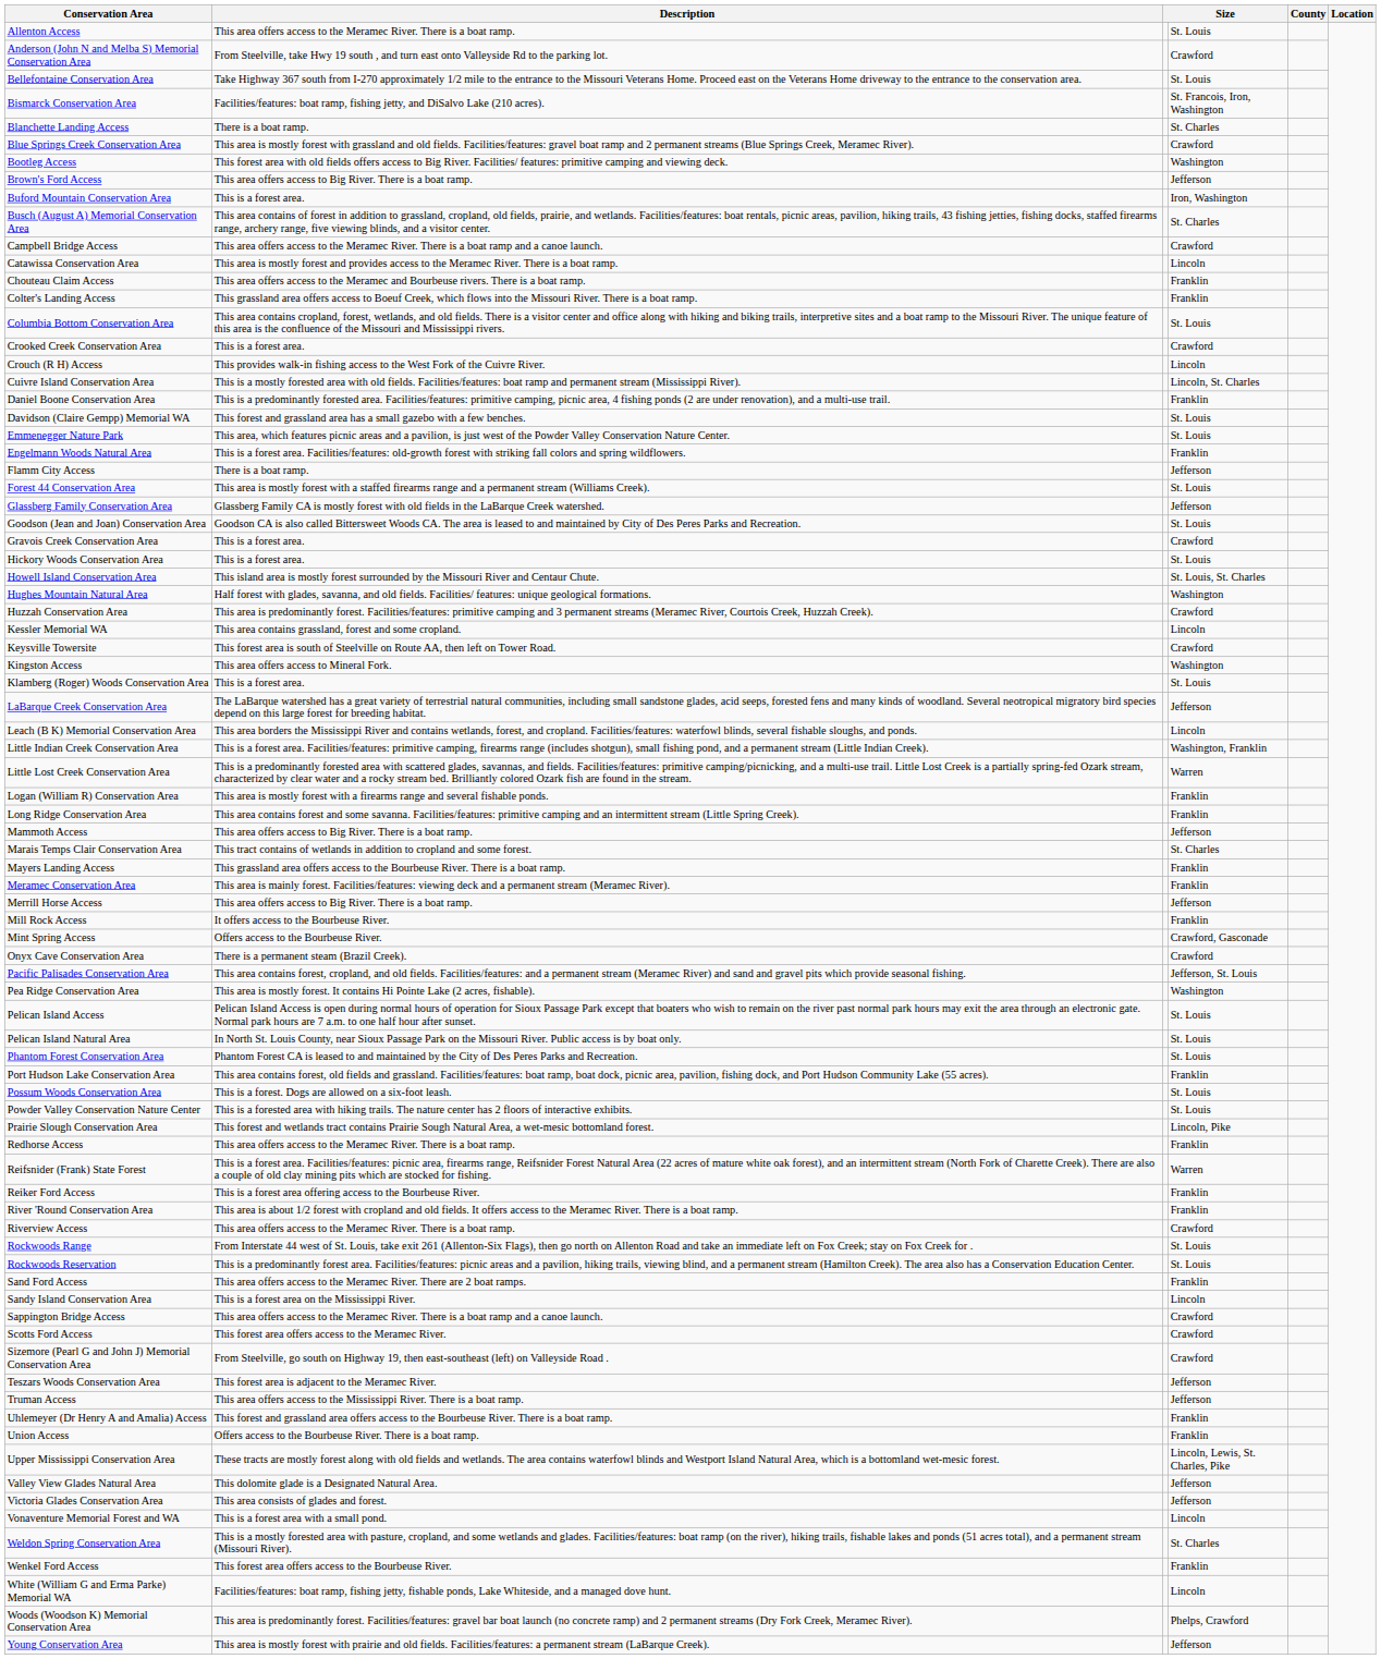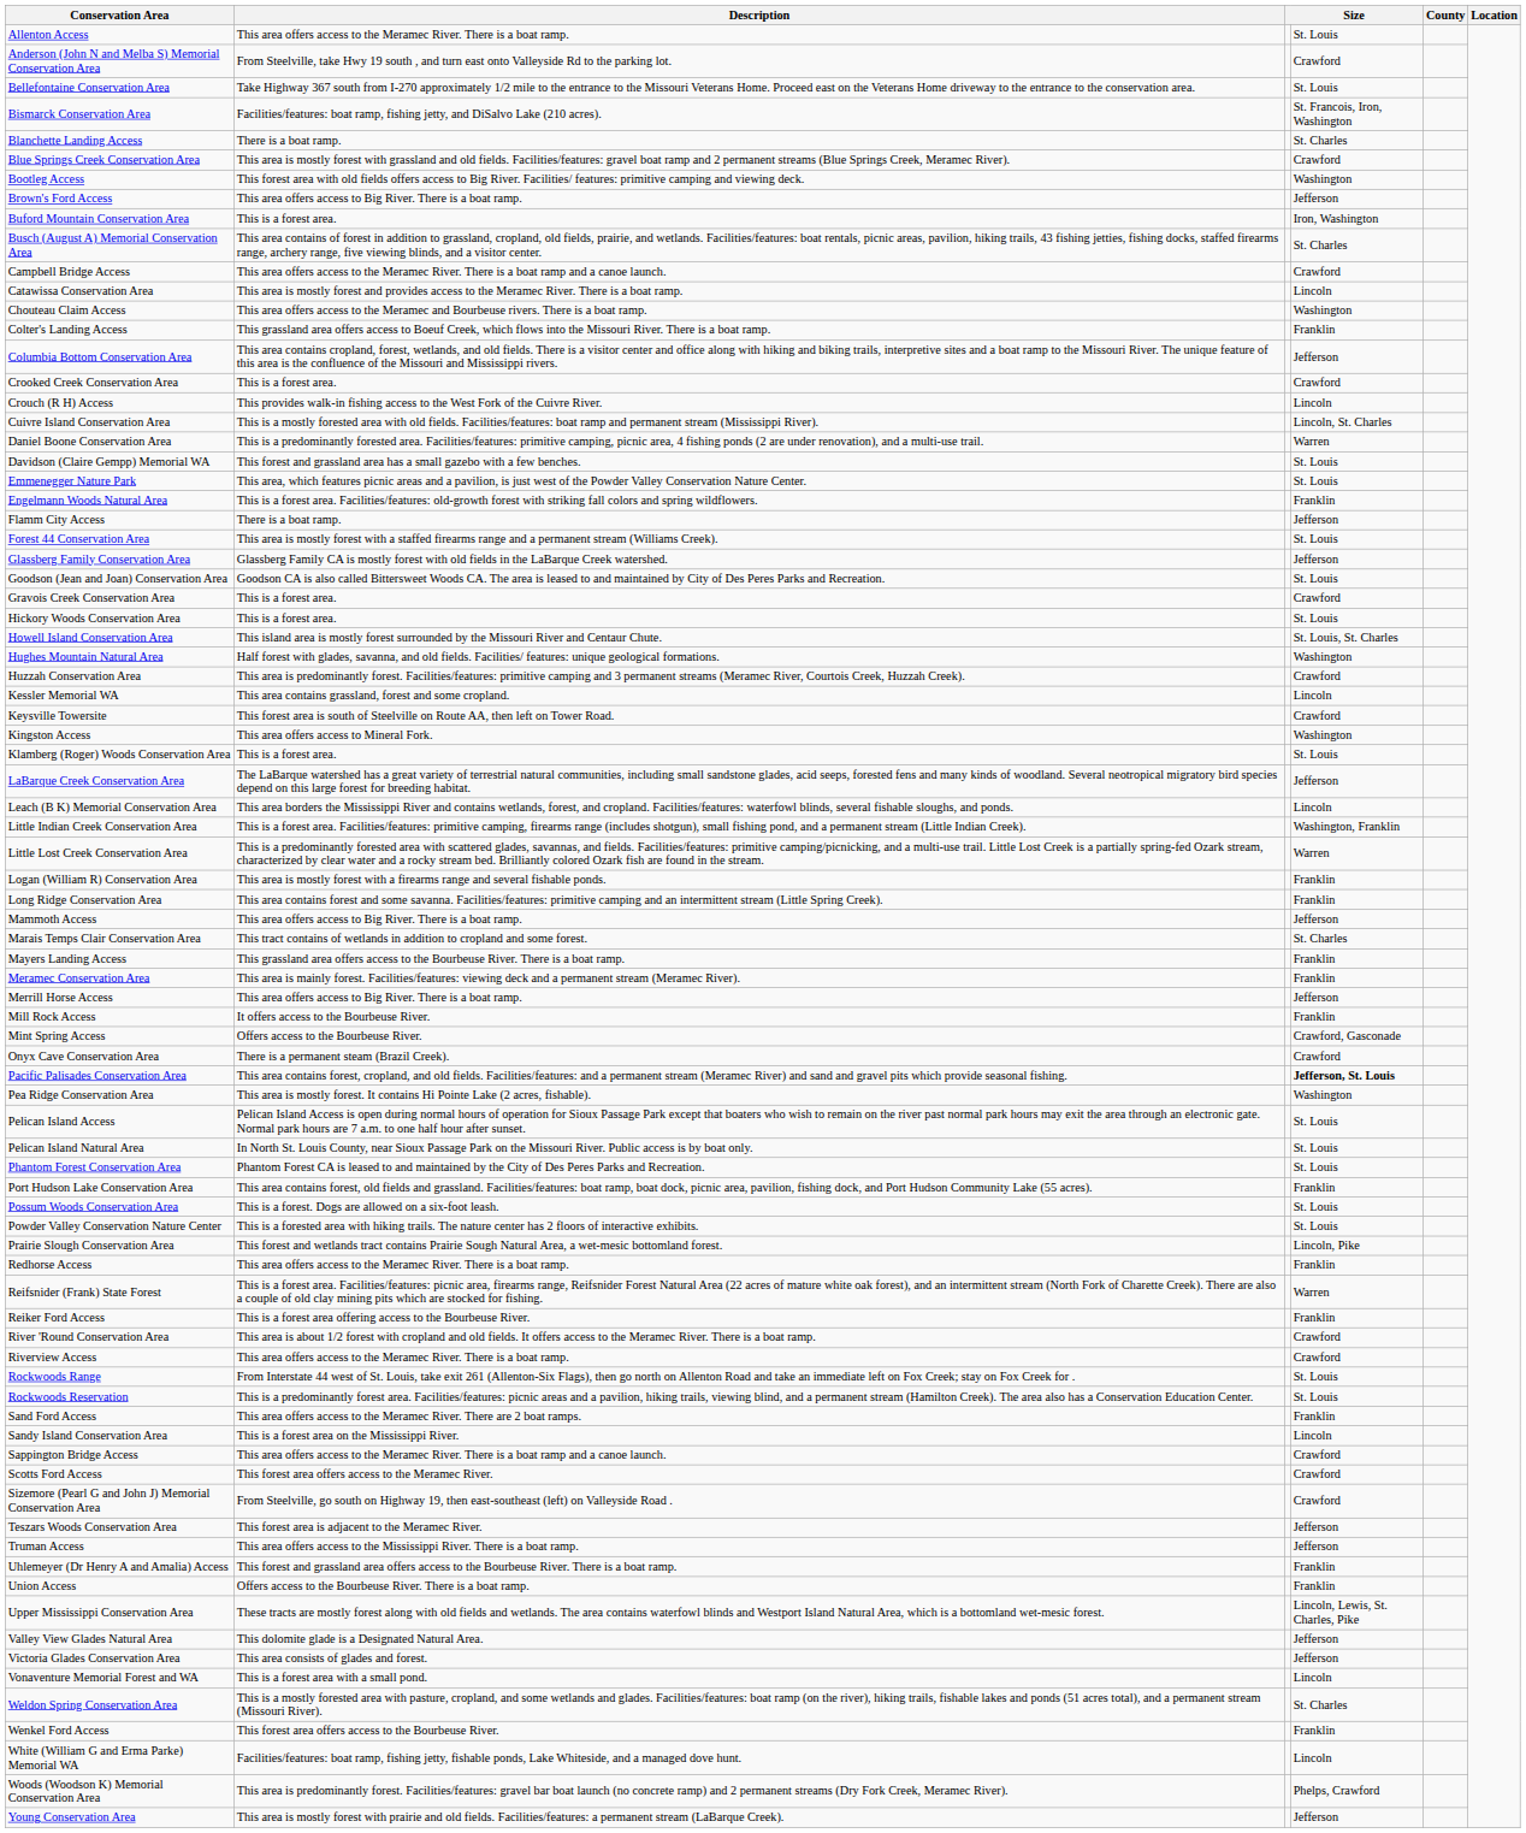 <table class="wikitable">
 <tr>
 <th>Conservation Area</th>
 <th>Description</th>
 <th colspan=2>Size</th>
 <th>County</th>
 <th>Location</th>
 </tr>
 <tr>
 <td><a href='#'>Allenton Access</a></td>
 <td>This area offers access to the Meramec River. There is a boat ramp.</td>
 <td></td>
 <td>St. Louis</td>
 <td></td>
 </tr>
 <tr>
 <td><a href='#'>Anderson (John N and Melba S) Memorial Conservation Area</a></td>
 <td>From Steelville, take Hwy 19 south , and turn east onto Valleyside Rd  to the parking lot. </td>
 <td></td>
 <td>Crawford</td>
 <td></td>
 </tr>
 <tr>
 <td><a href='#'>Bellefontaine Conservation Area</a></td>
 <td>Take Highway 367 south from I-270 approximately 1/2 mile to the entrance to the Missouri Veterans Home. Proceed east on the Veterans Home driveway to the entrance to the conservation area.</td>
 <td></td>
 <td>St. Louis</td>
 <td></td>
 </tr>
 <tr>
 <td><a href='#'>Bismarck Conservation Area</a></td>
 <td>Facilities/features: boat ramp, fishing jetty, and DiSalvo Lake (210 acres). </td>
 <td></td>
 <td>St. Francois, Iron, Washington</td>
 <td></td>
 </tr>
 <tr>
 <td><a href='#'>Blanchette Landing Access</a></td>
 <td>There is a boat ramp.</td>
 <td></td>
 <td>St. Charles</td>
 <td></td>
 </tr>
 <tr>
 <td><a href='#'>Blue Springs Creek Conservation Area</a></td>
 <td>This area is mostly forest with grassland and old fields. Facilities/features: gravel boat ramp and 2 permanent streams (Blue Springs Creek, Meramec River). </td>
 <td></td>
 <td>Crawford</td>
 <td></td>
 </tr>
 <tr>
 <td><a href='#'>Bootleg Access</a></td>
 <td>This forest area with old fields offers access to Big River. Facilities/ features: primitive camping and viewing deck.</td>
 <td></td>
 <td>Washington</td>
 <td></td>
 </tr>
 <tr>
 <td><a href='#'>Brown's Ford Access</a></td>
 <td>This area offers access to Big River. There is a boat ramp.</td>
 <td></td>
 <td>Jefferson</td>
 <td></td>
 </tr>
 <tr>
 <td><a href='#'>Buford Mountain Conservation Area</a></td>
 <td>This is a forest area. </td>
 <td></td>
 <td>Iron, Washington</td>
 <td></td>
 </tr>
 <tr>
 <td><a href='#'>Busch (August A) Memorial Conservation Area</a></td>
 <td>This  area contains  of forest in addition to grassland, cropland, old fields, prairie, and wetlands. Facilities/features: boat rentals, picnic areas, pavilion, hiking trails, 43 fishing jetties, fishing docks, staffed firearms range, archery range, five viewing blinds, and a visitor center. </td>
 <td></td>
 <td>St. Charles</td>
 <td></td>
 </tr>
 <tr>
 <td>Campbell Bridge Access</td>
 <td>This area offers access to the Meramec River. There is a boat ramp and a canoe launch. </td>
 <td></td>
 <td>Crawford</td>
 <td></td>
 </tr>
 <tr>
 <td>Catawissa Conservation Area</td>
 <td>This area is mostly forest and provides access to the Meramec River. There is a boat ramp. </td>
 <td></td>
 <td>Lincoln</td>
 <td></td>
 </tr>
 <tr>
 <td>Chouteau Claim Access</td>
 <td>This area offers access to the Meramec and Bourbeuse rivers. There is a boat ramp. </td>
 <td></td>
-<td>Franklin</td>
+<td>Washington</td>
 <td></td>
 </tr>
 <tr>
 <td>Colter's Landing Access</td>
 <td>This grassland area offers access to Boeuf Creek, which flows into the Missouri River. There is a boat ramp. </td>
 <td></td>
 <td>Franklin</td>
 <td></td>
 </tr>
 <tr>
 <td><a href='#'>Columbia Bottom Conservation Area</a></td>
 <td>This area contains cropland, forest, wetlands, and old fields. There is a visitor center and office along with hiking and biking trails, interpretive sites and a boat ramp to the Missouri River. The unique feature of this area is the confluence of the Missouri and Mississippi rivers. </td>
 <td></td>
-<td>St. Louis</td>
+<td>Jefferson</td>
 <td></td>
 </tr>
 <tr>
 <td>Crooked Creek Conservation Area</td>
 <td>This is a forest area. </td>
 <td></td>
 <td>Crawford</td>
 <td></td>
 </tr>
 <tr>
 <td>Crouch (R H) Access</td>
 <td>This provides walk-in fishing access to the West Fork of the Cuivre River. </td>
 <td></td>
 <td>Lincoln</td>
 <td></td>
 </tr>
 <tr>
 <td>Cuivre Island Conservation Area</td>
 <td>This is a mostly forested area with old fields. Facilities/features: boat ramp and permanent stream (Mississippi River). </td>
 <td></td>
 <td>Lincoln, St. Charles</td>
 <td></td>
 </tr>
 <tr>
 <td>Daniel Boone Conservation Area</td>
 <td>This is a predominantly forested area. Facilities/features: primitive camping, picnic area, 4 fishing ponds (2 are under renovation), and a multi-use trail. </td>
 <td></td>
-<td>Franklin</td>
+<td>Warren</td>
 <td></td>
 </tr>
 <tr>
 <td>Davidson (Claire Gempp) Memorial WA</td>
 <td>This forest and grassland area has a small gazebo with a few benches. </td>
 <td></td>
 <td>St. Louis</td>
 <td></td>
 </tr>
 <tr>
 <td><a href='#'>Emmenegger Nature Park</a></td>
 <td>This area, which features picnic areas and a pavilion, is just west of the Powder Valley Conservation Nature Center. </td>
 <td></td>
 <td>St. Louis</td>
 <td></td>
 </tr>
 <tr>
 <td><a href='#'>Engelmann Woods Natural Area</a></td>
 <td>This is a forest area. Facilities/features: old-growth forest with striking fall colors and spring wildflowers. </td>
 <td></td>
 <td>Franklin</td>
 <td></td>
 </tr>
 <tr>
 <td>Flamm City Access</td>
 <td>There is a boat ramp.</td>
 <td></td>
 <td>Jefferson</td>
 <td></td>
 </tr>
 <tr>
 <td><a href='#'>Forest 44 Conservation Area</a></td>
 <td>This area is mostly forest with a staffed firearms range and a permanent stream (Williams Creek). </td>
 <td></td>
 <td>St. Louis</td>
 <td></td>
 </tr>
 <tr>
 <td><a href='#'>Glassberg Family Conservation Area</a></td>
 <td>Glassberg Family CA is mostly forest with old fields in the LaBarque Creek watershed. </td>
 <td></td>
 <td>Jefferson</td>
 <td></td>
 </tr>
 <tr>
 <td>Goodson (Jean and Joan) Conservation Area</td>
 <td>Goodson CA is also called Bittersweet Woods CA. The area is leased to and maintained by City of Des Peres Parks and Recreation. </td>
 <td></td>
 <td>St. Louis</td>
 <td></td>
 </tr>
 <tr>
 <td>Gravois Creek Conservation Area</td>
 <td>This is a forest area.</td>
 <td></td>
 <td>Crawford</td>
 <td></td>
 </tr>
 <tr>
 <td>Hickory Woods Conservation Area</td>
 <td>This is a forest area.</td>
 <td></td>
 <td>St. Louis</td>
 <td></td>
 </tr>
 <tr>
 <td><a href='#'>Howell Island Conservation Area</a></td>
 <td>This island area is mostly forest surrounded by the Missouri River and Centaur Chute. </td>
 <td></td>
 <td>St. Louis, St. Charles</td>
 <td></td>
 </tr>
 <tr>
 <td><a href='#'>Hughes Mountain Natural Area</a></td>
 <td>Half forest with glades, savanna, and old fields. Facilities/ features: unique geological formations. </td>
 <td></td>
 <td>Washington</td>
 <td></td>
 </tr>
 <tr>
 <td>Huzzah Conservation Area</td>
 <td>This area is predominantly forest. Facilities/features: primitive camping and 3 permanent streams (Meramec River, Courtois Creek, Huzzah Creek). </td>
 <td></td>
 <td>Crawford</td>
 <td></td>
 </tr>
 <tr>
 <td>Kessler Memorial WA</td>
 <td>This area contains grassland, forest and some cropland. </td>
 <td></td>
 <td>Lincoln</td>
 <td></td>
 </tr>
 <tr>
 <td>Keysville Towersite</td>
 <td>This forest area is  south of Steelville on Route AA, then left on Tower Road.</td>
 <td></td>
 <td>Crawford</td>
 <td></td>
 </tr>
 <tr>
 <td>Kingston Access</td>
 <td>This area offers access to Mineral Fork. </td>
 <td></td>
 <td>Washington</td>
 <td></td>
 </tr>
 <tr>
 <td>Klamberg (Roger) Woods Conservation Area</td>
 <td>This is a forest area.</td>
 <td></td>
 <td>St. Louis</td>
 <td></td>
 </tr>
 <tr>
 <td><a href='#'>LaBarque Creek Conservation Area</a></td>
 <td>The LaBarque watershed has a great variety of terrestrial natural communities, including small sandstone glades, acid seeps, forested fens and many kinds of woodland. Several neotropical migratory bird species depend on this large forest for breeding habitat. </td>
 <td></td>
 <td>Jefferson</td>
 <td></td>
 </tr>
 <tr>
 <td>Leach (B K) Memorial Conservation Area</td>
 <td>This area borders the Mississippi River and contains wetlands, forest, and cropland. Facilities/features: waterfowl blinds, several fishable sloughs, and ponds. </td>
 <td></td>
 <td>Lincoln</td>
 <td></td>
 </tr>
 <tr>
 <td>Little Indian Creek Conservation Area</td>
 <td>This is a forest area. Facilities/features: primitive camping, firearms range (includes shotgun), small fishing pond, and a permanent stream (Little Indian Creek). </td>
 <td></td>
 <td>Washington, Franklin</td>
 <td></td>
 </tr>
 <tr>
 <td>Little Lost Creek Conservation Area</td>
 <td>This is a predominantly forested area with scattered glades, savannas, and fields. Facilities/features: primitive camping/picnicking, and a  multi-use trail. Little Lost Creek is a partially spring-fed Ozark stream, characterized by clear water and a rocky stream bed. Brilliantly colored Ozark fish are found in the stream. </td>
 <td></td>
 <td>Warren</td>
 <td></td>
 </tr>
 <tr>
 <td>Logan (William R) Conservation Area</td>
 <td>This area is mostly forest with a firearms range and several fishable ponds. </td>
 <td></td>
 <td>Franklin</td>
 <td></td>
 </tr>
 <tr>
 <td>Long Ridge Conservation Area</td>
 <td>This area contains forest and some savanna. Facilities/features: primitive camping and an intermittent stream (Little Spring Creek). </td>
 <td></td>
 <td>Franklin</td>
 <td></td>
 </tr>
 <tr>
 <td>Mammoth Access</td>
 <td>This area offers access to Big River. There is a boat ramp.</td>
 <td></td>
 <td>Jefferson</td>
 <td></td>
 </tr>
 <tr>
 <td>Marais Temps Clair Conservation Area</td>
 <td>This tract contains  of wetlands in addition to cropland and some forest. </td>
 <td></td>
 <td>St. Charles</td>
 <td></td>
 </tr>
 <tr>
 <td>Mayers Landing Access</td>
 <td>This grassland area offers access to the Bourbeuse River. There is a boat ramp. </td>
 <td></td>
 <td>Franklin</td>
 <td></td>
 </tr>
 <tr>
 <td><a href='#'>Meramec Conservation Area</a></td>
 <td>This area is mainly forest. Facilities/features: viewing deck and a permanent stream (Meramec River). </td>
 <td></td>
 <td>Franklin</td>
 <td></td>
 </tr>
 <tr>
 <td>Merrill Horse Access</td>
 <td>This area offers access to Big River. There is a boat ramp.</td>
 <td></td>
 <td>Jefferson</td>
 <td></td>
 </tr>
 <tr>
 <td>Mill Rock Access</td>
 <td>It offers access to the Bourbeuse River. </td>
 <td></td>
 <td>Franklin</td>
 <td></td>
 </tr>
 <tr>
 <td>Mint Spring Access</td>
 <td>Offers access to the Bourbeuse River. </td>
 <td></td>
 <td>Crawford, Gasconade</td>
 <td></td>
 </tr>
 <tr>
 <td>Onyx Cave Conservation Area</td>
 <td>There is a permanent steam (Brazil Creek).</td>
 <td></td>
 <td>Crawford</td>
 <td></td>
 </tr>
 <tr>
 <td><a href='#'>Pacific Palisades Conservation Area</a></td>
 <td>This area contains forest, cropland, and old fields. Facilities/features: and a permanent stream (Meramec River) and sand and gravel pits which provide seasonal fishing. </td>
 <td></td>
-<td>Jefferson, St. Louis</td>
+<td><strong>Jefferson, St. Louis</strong></td>
 <td></td>
 </tr>
 <tr>
 <td>Pea Ridge Conservation Area</td>
 <td>This area is mostly forest. It contains Hi Pointe Lake (2 acres, fishable).</td>
 <td></td>
 <td>Washington</td>
 <td></td>
 </tr>
 <tr>
 <td>Pelican Island Access</td>
 <td>Pelican Island Access is open during normal hours of operation for Sioux Passage Park except that boaters who wish to remain on the river past normal park hours may exit the area through an electronic gate. Normal park hours are 7 a.m. to one half hour after sunset. </td>
 <td></td>
 <td>St. Louis</td>
 <td></td>
 </tr>
 <tr>
 <td>Pelican Island Natural Area</td>
 <td>In North St. Louis County, near Sioux Passage Park on the Missouri River. Public access is by boat only.</td>
 <td></td>
 <td>St. Louis</td>
 <td></td>
 </tr>
 <tr>
 <td><a href='#'>Phantom Forest Conservation Area</a></td>
 <td>Phantom Forest CA is leased to and maintained by the City of Des Peres Parks and Recreation. </td>
 <td></td>
 <td>St. Louis</td>
 <td></td>
 </tr>
 <tr>
 <td>Port Hudson Lake Conservation Area</td>
 <td>This area contains forest, old fields and grassland. Facilities/features: boat ramp, boat dock, picnic area, pavilion, fishing dock, and Port Hudson Community Lake (55 acres).</td>
 <td></td>
 <td>Franklin</td>
 <td></td>
 </tr>
 <tr>
 <td><a href='#'>Possum Woods Conservation Area</a></td>
 <td>This is a  forest. Dogs are allowed on a six-foot leash. </td>
 <td></td>
 <td>St. Louis</td>
 <td></td>
 </tr>
 <tr>
 <td>Powder Valley Conservation Nature Center</td>
 <td>This is a forested area with hiking trails. The nature center has 2 floors of interactive exhibits. </td>
 <td></td>
 <td>St. Louis</td>
 <td></td>
 </tr>
 <tr>
 <td>Prairie Slough Conservation Area</td>
 <td>This forest and wetlands tract contains Prairie Sough Natural Area, a wet-mesic bottomland forest. </td>
 <td></td>
 <td>Lincoln, Pike</td>
 <td></td>
 </tr>
 <tr>
 <td>Redhorse Access</td>
 <td>This area offers access to the Meramec River. There is a boat ramp. </td>
 <td></td>
 <td>Franklin</td>
 <td></td>
 </tr>
 <tr>
 <td>Reifsnider (Frank) State Forest</td>
 <td>This is a forest area. Facilities/features: picnic area, firearms range, Reifsnider Forest Natural Area (22 acres of mature white oak forest), and an intermittent stream (North Fork of Charette Creek). There are also a couple of old clay mining pits which are stocked for fishing. </td>
 <td></td>
 <td>Warren</td>
 <td></td>
 </tr>
 <tr>
 <td>Reiker Ford Access</td>
 <td>This is a forest area offering access to the Bourbeuse River. </td>
 <td></td>
 <td>Franklin</td>
 <td></td>
 </tr>
 <tr>
 <td>River 'Round Conservation Area</td>
 <td>This area is about 1/2 forest with cropland and old fields. It offers access to the Meramec River. There is a boat ramp. </td>
 <td></td>
-<td>Franklin</td>
+<td>Crawford</td>
 <td></td>
 </tr>
 <tr>
 <td>Riverview Access</td>
 <td>This area offers access to the Meramec River. There is a boat ramp. </td>
 <td></td>
 <td>Crawford</td>
 <td></td>
 </tr>
 <tr>
 <td><a href='#'>Rockwoods Range</a></td>
 <td>From Interstate 44 west of St. Louis, take exit 261 (Allenton-Six Flags), then go north on Allenton Road and take an immediate left on Fox Creek; stay on Fox Creek for .</td>
 <td></td>
 <td>St. Louis</td>
 <td></td>
 </tr>
 <tr>
 <td><a href='#'>Rockwoods Reservation</a></td>
 <td>This is a predominantly forest area. Facilities/features: picnic areas and a pavilion, hiking trails, viewing blind, and a permanent stream (Hamilton Creek). The area also has a Conservation Education Center. </td>
 <td></td>
 <td>St. Louis</td>
 <td></td>
 </tr>
 <tr>
 <td>Sand Ford Access</td>
 <td>This  area offers access to the Meramec River. There are 2 boat ramps. </td>
 <td></td>
 <td>Franklin</td>
 <td></td>
 </tr>
 <tr>
 <td>Sandy Island Conservation Area</td>
 <td>This is a forest area on the Mississippi River. </td>
 <td></td>
 <td>Lincoln</td>
 <td></td>
 </tr>
 <tr>
 <td>Sappington Bridge Access</td>
 <td>This area offers access to the Meramec River. There is a boat ramp and a canoe launch. </td>
 <td></td>
 <td>Crawford</td>
 <td></td>
 </tr>
 <tr>
 <td>Scotts Ford Access</td>
 <td>This forest area offers access to the Meramec River.</td>
 <td></td>
 <td>Crawford</td>
 <td></td>
 </tr>
 <tr>
 <td>Sizemore (Pearl G and John J) Memorial Conservation Area</td>
 <td>From Steelville, go  south on Highway 19, then east-southeast (left) on Valleyside Road .</td>
 <td></td>
 <td>Crawford</td>
 <td></td>
 </tr>
 <tr>
 <td>Teszars Woods Conservation Area</td>
 <td>This forest area is adjacent to the Meramec River.</td>
 <td></td>
 <td>Jefferson</td>
 <td></td>
 </tr>
 <tr>
 <td>Truman Access</td>
 <td>This area offers access to the Mississippi River. There is a boat ramp.</td>
 <td></td>
 <td>Jefferson</td>
 <td></td>
 </tr>
 <tr>
 <td>Uhlemeyer (Dr Henry A and Amalia) Access</td>
 <td>This forest and grassland area offers access to the Bourbeuse River. There is a boat ramp. </td>
 <td></td>
 <td>Franklin</td>
 <td></td>
 </tr>
 <tr>
 <td>Union Access</td>
 <td>Offers access to the Bourbeuse River. There is a boat ramp.</td>
 <td></td>
 <td>Franklin</td>
 <td></td>
 </tr>
 <tr>
 <td>Upper Mississippi Conservation Area</td>
 <td>These tracts are mostly forest along with old fields and wetlands. The area contains waterfowl blinds and Westport Island Natural Area, which is a bottomland wet-mesic forest. </td>
 <td></td>
 <td>Lincoln, Lewis, St. Charles, Pike</td>
 <td></td>
 </tr>
 <tr>
 <td>Valley View Glades Natural Area</td>
 <td>This dolomite glade is a Designated Natural Area. </td>
 <td></td>
 <td>Jefferson</td>
 <td></td>
 </tr>
 <tr>
 <td>Victoria Glades Conservation Area</td>
 <td>This area consists of glades and forest. </td>
 <td></td>
 <td>Jefferson</td>
 <td></td>
 </tr>
 <tr>
 <td>Vonaventure Memorial Forest and WA</td>
 <td>This is a forest area with a small pond.</td>
 <td></td>
 <td>Lincoln</td>
 <td></td>
 </tr>
 <tr>
 <td><a href='#'>Weldon Spring Conservation Area</a></td>
 <td>This is a mostly forested area with pasture, cropland, and some wetlands and glades. Facilities/features: boat ramp (on the river), hiking trails, fishable lakes and ponds (51 acres total), and a permanent stream (Missouri River). </td>
 <td></td>
 <td>St. Charles</td>
 <td></td>
 </tr>
 <tr>
 <td>Wenkel Ford Access</td>
 <td>This forest area offers access to the Bourbeuse River. </td>
 <td></td>
 <td>Franklin</td>
 <td></td>
 </tr>
 <tr>
 <td>White (William G and Erma Parke) Memorial WA</td>
 <td>Facilities/features: boat ramp, fishing jetty, fishable ponds, Lake Whiteside, and a managed dove hunt. </td>
 <td></td>
 <td>Lincoln</td>
 <td></td>
 </tr>
 <tr>
 <td>Woods (Woodson K) Memorial Conservation Area</td>
 <td>This area is predominantly forest. Facilities/features: gravel bar boat launch (no concrete ramp) and 2 permanent streams (Dry Fork Creek, Meramec River).</td>
 <td></td>
 <td>Phelps, Crawford</td>
 <td></td>
 </tr>
 <tr>
 <td><a href='#'>Young Conservation Area</a></td>
 <td>This area is mostly forest with prairie and old fields. Facilities/features: a permanent stream (LaBarque Creek). </td>
 <td></td>
 <td>Jefferson</td>
 <td></td>
 </tr>
 </table>
